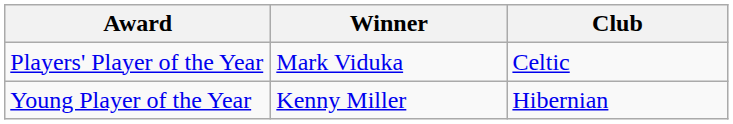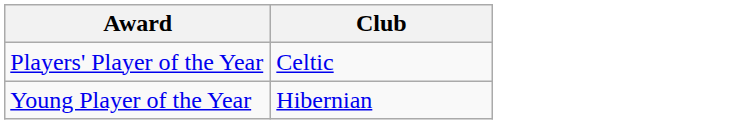 <table class="wikitable">
 <tr>
 <th width=170>Award</th>
-<th width=150>Winner</th>
 <th width=140>Club</th>
 </tr>
 <tr>
 <td><a href='#'>Players' Player of the Year</a></td>
-<td> <a href='#'>Mark Viduka</a></td>
 <td><a href='#'>Celtic</a></td>
 </tr>
 <tr>
 <td><a href='#'>Young Player of the Year</a></td>
-<td> <a href='#'>Kenny Miller</a></td>
 <td><a href='#'>Hibernian</a></td>
 </tr>
 </table>
